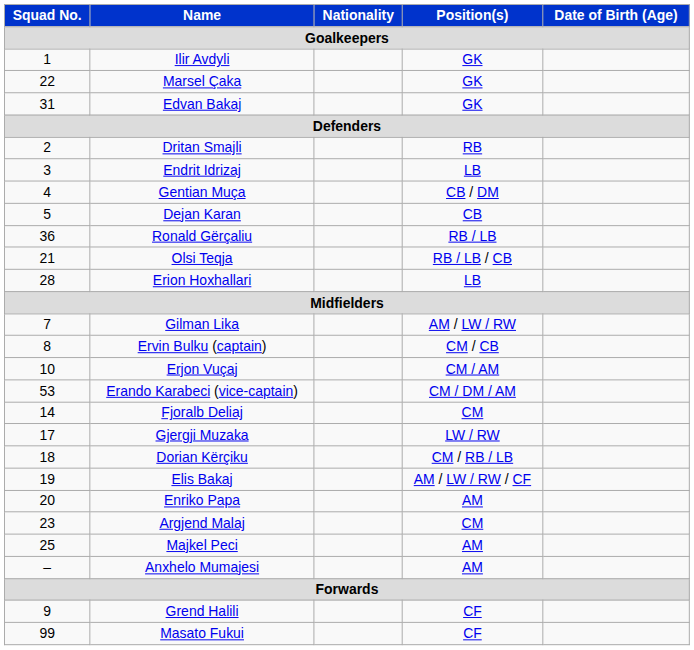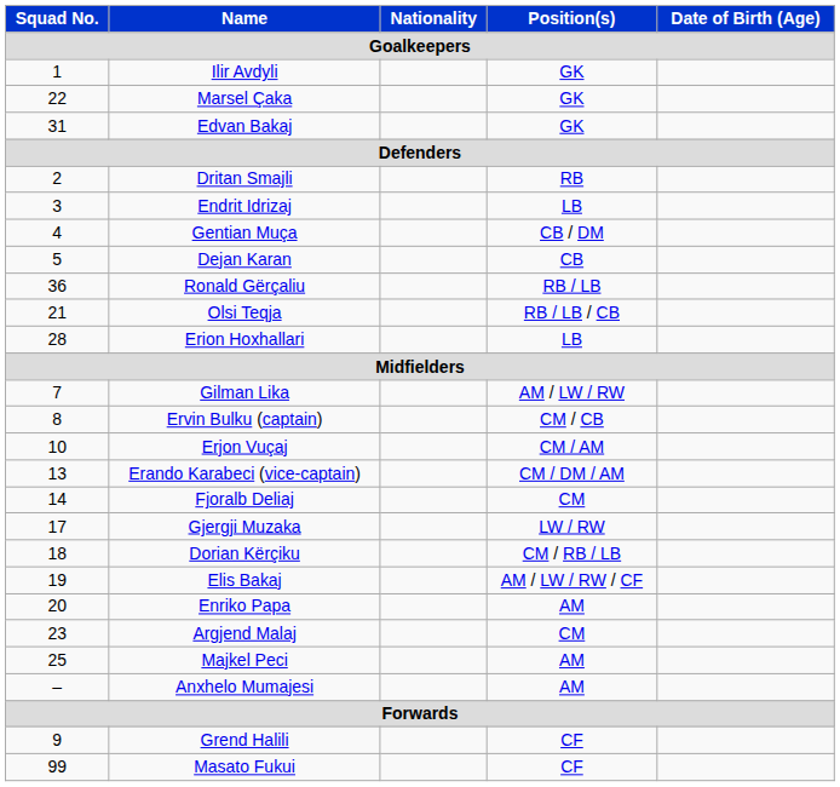 <table class="wikitable" style="text-align:center; font-size:90%; width:80%;">
 <tr>
 <th style="background:#03c; color:white; text-align:center;">Squad No.</th>
 <th style="background:#03c; color:white; text-align:center;">Name</th>
 <th style="background:#03c; color:white; text-align:center;">Nationality</th>
 <th style="background:#03c; color:white; text-align:center;">Position(s)</th>
 <th style="background:#03c; color:white; text-align:center;">Date of Birth (Age)</th>
 </tr>
 <tr>
 <th colspan="5" style="background:#dcdcdc; text-align:center">Goalkeepers</th>
 </tr>
 <tr>
 <td>1</td>
 <td><a href='#'>Ilir Avdyli</a></td>
 <td></td>
 <td><a href='#'>GK</a></td>
 <td></td>
 </tr>
 <tr>
 <td>22</td>
 <td><a href='#'>Marsel Çaka</a></td>
 <td></td>
 <td><a href='#'>GK</a></td>
 <td></td>
 </tr>
 <tr>
 <td>31</td>
 <td><a href='#'>Edvan Bakaj</a></td>
 <td></td>
 <td><a href='#'>GK</a></td>
 <td></td>
 </tr>
 <tr>
 <th colspan="9" style="background:#dcdcdc; text-align:center">Defenders</th>
 </tr>
 <tr>
 <td>2</td>
 <td><a href='#'>Dritan Smajli</a></td>
 <td></td>
 <td><a href='#'>RB</a></td>
 <td></td>
 </tr>
 <tr>
 <td>3</td>
 <td><a href='#'>Endrit Idrizaj</a></td>
 <td></td>
 <td><a href='#'>LB</a></td>
 <td></td>
 </tr>
 <tr>
 <td>4</td>
 <td><a href='#'>Gentian Muça</a></td>
 <td></td>
 <td><a href='#'>CB</a> / <a href='#'>DM</a></td>
 <td></td>
 </tr>
 <tr>
 <td>5</td>
 <td><a href='#'>Dejan Karan</a></td>
 <td></td>
 <td><a href='#'>CB</a></td>
 <td></td>
 </tr>
 <tr>
 <td>36</td>
 <td><a href='#'>Ronald Gërçaliu</a></td>
 <td></td>
 <td><a href='#'>RB / LB</a></td>
 <td></td>
 </tr>
 <tr>
 <td>21</td>
 <td><a href='#'>Olsi Teqja</a></td>
 <td></td>
 <td><a href='#'>RB / LB</a> / <a href='#'>CB</a></td>
 <td></td>
 </tr>
 <tr>
 <td>28</td>
 <td><a href='#'>Erion Hoxhallari</a></td>
 <td></td>
 <td><a href='#'>LB</a></td>
 <td></td>
 </tr>
 <tr>
 <th colspan="5" style="background:#dcdcdc; text-align:center">Midfielders</th>
 </tr>
 <tr>
 <td>7</td>
 <td><a href='#'>Gilman Lika</a></td>
 <td></td>
 <td><a href='#'>AM</a> / <a href='#'>LW / RW</a></td>
 <td></td>
 </tr>
 <tr>
 <td>8</td>
 <td><a href='#'>Ervin Bulku</a> (<a href='#'>captain</a>)</td>
 <td></td>
 <td><a href='#'>CM</a> / <a href='#'>CB</a></td>
 <td></td>
 </tr>
 <tr>
 <td>10</td>
 <td><a href='#'>Erjon Vuçaj</a></td>
 <td></td>
 <td><a href='#'>CM / AM</a></td>
 <td></td>
 </tr>
 <tr>
-<td>53</td>
+<td>13</td>
 <td><a href='#'>Erando Karabeci</a> (<a href='#'>vice-captain</a>)</td>
 <td></td>
 <td><a href='#'>CM / DM / AM</a></td>
 <td></td>
 </tr>
 <tr>
 <td>14</td>
 <td><a href='#'>Fjoralb Deliaj</a></td>
 <td></td>
 <td><a href='#'>CM</a></td>
 <td></td>
 </tr>
 <tr>
 <td>17</td>
 <td><a href='#'>Gjergji Muzaka</a></td>
 <td></td>
 <td><a href='#'>LW / RW</a></td>
 <td></td>
 </tr>
 <tr>
 <td>18</td>
 <td><a href='#'>Dorian Kërçiku</a></td>
 <td></td>
 <td><a href='#'>CM</a> / <a href='#'>RB / LB</a></td>
 <td></td>
 </tr>
 <tr>
 <td>19</td>
 <td><a href='#'>Elis Bakaj</a></td>
 <td></td>
 <td><a href='#'>AM</a> / <a href='#'>LW / RW</a> / <a href='#'>CF</a></td>
 <td></td>
 </tr>
 <tr>
 <td>20</td>
 <td><a href='#'>Enriko Papa</a></td>
 <td></td>
 <td><a href='#'>AM</a></td>
 <td></td>
 </tr>
 <tr>
 <td>23</td>
 <td><a href='#'>Argjend Malaj</a></td>
 <td></td>
 <td><a href='#'>CM</a></td>
 <td></td>
 </tr>
 <tr>
 <td>25</td>
 <td><a href='#'>Majkel Peci</a></td>
 <td></td>
 <td><a href='#'>AM</a></td>
 <td></td>
 </tr>
 <tr>
 <td>–</td>
 <td><a href='#'>Anxhelo Mumajesi</a></td>
 <td></td>
 <td><a href='#'>AM</a></td>
 <td></td>
 </tr>
 <tr>
 <th colspan="5" style="background:#dcdcdc; text-align:center">Forwards</th>
 </tr>
 <tr>
 <td>9</td>
 <td><a href='#'>Grend Halili</a></td>
 <td></td>
 <td><a href='#'>CF</a></td>
 <td></td>
 </tr>
 <tr>
 <td>99</td>
 <td><a href='#'>Masato Fukui</a></td>
 <td></td>
 <td><a href='#'>CF</a></td>
 <td></td>
 </tr>
 </table>
